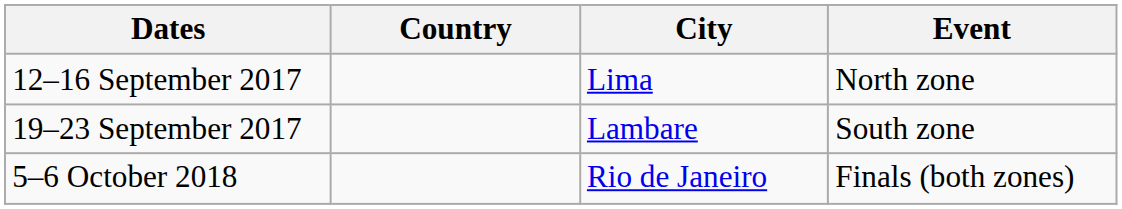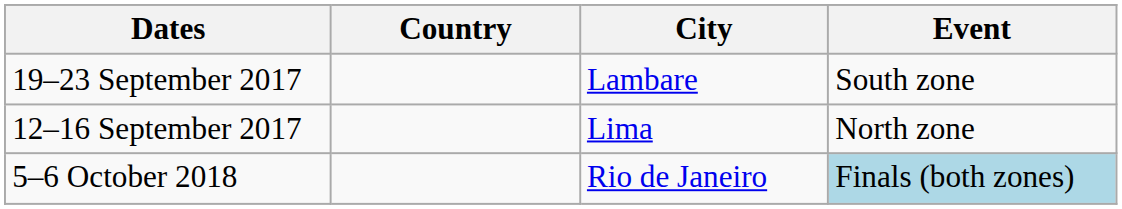 <table class="wikitable">
 <tr>
 <th width="160">Dates</th>
 <th width="120">Country</th>
 <th width="120">City</th>
 <th width="140">Event</th>
 </tr>
 <tr>
+<td>19–23 September 2017</td>
+<td></td>
+<td><a href='#'>Lambare</a></td>
+<td>South zone</td>
+</tr>
+<tr>
 <td>12–16 September 2017</td>
 <td></td>
 <td><a href='#'>Lima</a></td>
 <td>North zone</td>
 </tr>
 <tr>
-<td>19–23 September 2017</td>
-<td></td>
-<td><a href='#'>Lambare</a></td>
-<td>South zone</td>
-</tr>
-<tr>
 <td>5–6 October 2018</td>
 <td></td>
 <td><a href='#'>Rio de Janeiro</a></td>
-<td>Finals (both zones)</td>
+<td style="background: lightblue;">Finals (both zones)</td>
 </tr>
 </table>
